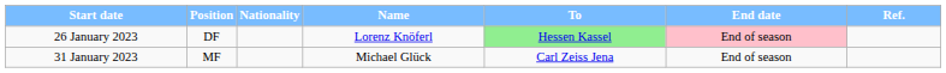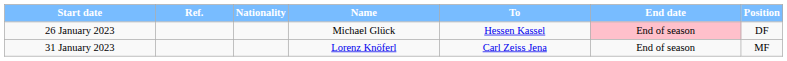 <table class="wikitable"  style="text-align:center; font-size:90%; ">
 <tr>
 <th style="background:#78BCFF; color:white; width:200px;">Start date</th>
-<th style="background:#78BCFF; color:white; width:50px;">Position</th>
+<th style="background:#78BCFF; color:white; width:100px;">Ref.</th>
 <th style="background:#78BCFF; color:white; width:50px;">Nationality</th>
 <th style="background:#78BCFF; color:white; width:200px;">Name</th>
 <th style="background:#78BCFF; color:white; width:200px;">To</th>
 <th style="background:#78BCFF; color:white; width:200px;">End date</th>
-<th style="background:#78BCFF; color:white; width:100px;">Ref.</th>
+<th style="background:#78BCFF; color:white; width:50px;">Position</th>
 </tr>
 <tr>
 <td>26 January 2023</td>
+<td></td>
+<td></td>
+<td>Michael Glück</td>
+<td><a href='#'>Hessen Kassel</a></td>
+<td style="background: pink;">End of season</td>
 <td>DF</td>
-<td></td>
-<td><a href='#'>Lorenz Knöferl</a></td>
-<td style="background: lightgreen;"><a href='#'>Hessen Kassel</a></td>
-<td style="background: pink;">End of season</td>
-<td></td>
 </tr>
 <tr>
 <td>31 January 2023</td>
-<td>MF</td>
 <td></td>
-<td>Michael Glück</td>
+<td></td>
+<td><a href='#'>Lorenz Knöferl</a></td>
 <td><a href='#'>Carl Zeiss Jena</a></td>
 <td>End of season</td>
-<td></td>
+<td>MF</td>
 </tr>
 </table>
